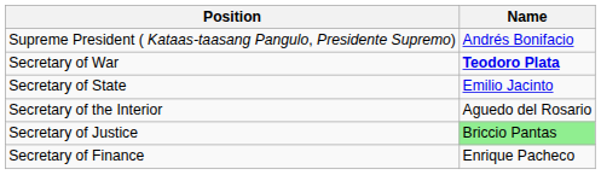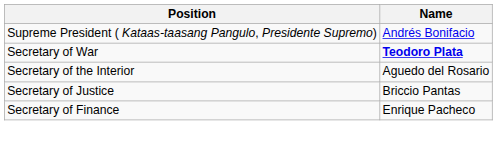 <table class=wikitable>
 <tr>
 <th>Position</th>
 <th>Name</th>
 </tr>
 <tr>
 <td>Supreme President (<em> Kataas-taasang Pangulo</em>, <em>Presidente Supremo</em>)</td>
 <td><a href='#'>Andrés Bonifacio</a></td>
 </tr>
 <tr>
 <td>Secretary of War</td>
 <td><strong><a href='#'>Teodoro Plata</a></strong></td>
 </tr>
 <tr>
-<td>Secretary of State</td>
-<td><a href='#'>Emilio Jacinto</a></td>
-</tr>
-<tr>
 <td>Secretary of the Interior</td>
 <td>Aguedo del Rosario</td>
 </tr>
 <tr>
 <td>Secretary of Justice</td>
-<td style="background: lightgreen;">Briccio Pantas</td>
+<td>Briccio Pantas</td>
 </tr>
 <tr>
 <td>Secretary of Finance</td>
 <td>Enrique Pacheco</td>
 </tr>
 </table>
